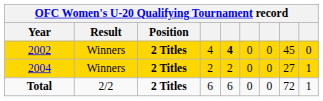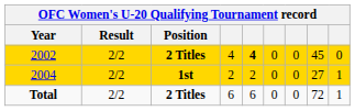 <table class="wikitable" style="text-align: center;">
 <tr>
 <th colspan="9"><a href='#'>OFC Women's U-20 Qualifying Tournament</a> record</th>
 </tr>
 <tr>
 <th width="90">Year</th>
 <th width="80">Result</th>
 <th width="80">Position</th>
 <th width="20"></th>
 <th width="20"></th>
 <th width="20"></th>
 <th width="20"></th>
 <th width="20"></th>
 <th width="20"></th>
 </tr>
 <tr style="background:Gold;">
 <td> <a href='#'>2002</a></td>
-<td>Winners</td>
+<td>2/2</td>
 <td><strong>2 Titles</strong></td>
 <td>4</td>
 <td><strong>4</strong></td>
 <td>0</td>
 <td>0</td>
 <td>45</td>
 <td>0</td>
 </tr>
 <tr style="background:Gold;">
 <td> <a href='#'>2004</a></td>
-<td>Winners</td>
-<td><strong>2 Titles</strong></td>
+<td>2/2</td>
+<td><strong>1st</strong></td>
 <td>2</td>
 <td>2</td>
 <td>0</td>
 <td>0</td>
 <td>27</td>
 <td>1</td>
 </tr>
 <tr>
 <td><strong>Total</strong></td>
 <td>2/2</td>
 <td><strong>2 Titles</strong></td>
 <td>6</td>
 <td>6</td>
 <td>0</td>
 <td>0</td>
 <td>72</td>
 <td>1</td>
 </tr>
 </table>
